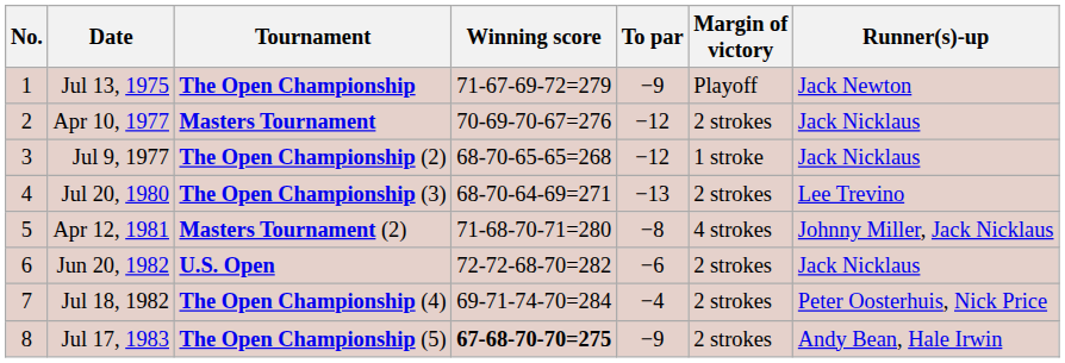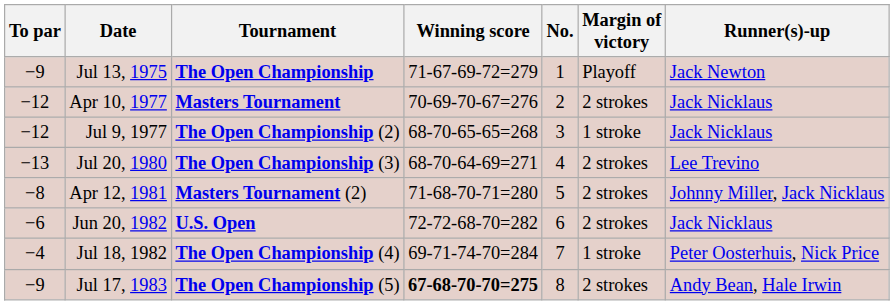 <table class="wikitable" style="font-size:95%;">
 <tr>
-<th>No.</th>
+<th>To par</th>
 <th>Date</th>
 <th>Tournament</th>
 <th>Winning score</th>
-<th>To par</th>
+<th>No.</th>
 <th>Margin of<br>victory</th>
 <th>Runner(s)-up</th>
 </tr>
 <tr style="background:#e5d1cb;">
-<td align=center>1</td>
+<td align=center>−9</td>
 <td align=right>Jul 13, <a href='#'>1975</a></td>
 <td><strong><a href='#'>The Open Championship</a></strong></td>
 <td align=right>71-67-69-72=279</td>
-<td align=center>−9</td>
+<td align=center>1</td>
 <td>Playoff</td>
 <td> <a href='#'>Jack Newton</a></td>
 </tr>
 <tr style="background:#e5d1cb;">
-<td align=center>2</td>
+<td align=center>−12</td>
 <td align=right>Apr 10, <a href='#'>1977</a></td>
 <td><strong><a href='#'>Masters Tournament</a></strong></td>
 <td align=right>70-69-70-67=276</td>
-<td align=center>−12</td>
+<td align=center>2</td>
 <td>2 strokes</td>
 <td> <a href='#'>Jack Nicklaus</a></td>
 </tr>
 <tr style="background:#e5d1cb;">
-<td align=center>3</td>
+<td align=center>−12</td>
 <td align=right>Jul 9, 1977</td>
 <td><strong><a href='#'>The Open Championship</a></strong> (2)</td>
 <td align=right>68-70-65-65=268</td>
-<td align=center>−12</td>
+<td align=center>3</td>
 <td>1 stroke</td>
 <td> <a href='#'>Jack Nicklaus</a></td>
 </tr>
 <tr style="background:#e5d1cb;">
-<td align=center>4</td>
+<td align=center>−13</td>
 <td align=right>Jul 20, <a href='#'>1980</a></td>
 <td><strong><a href='#'>The Open Championship</a></strong> (3)</td>
 <td align=right>68-70-64-69=271</td>
-<td align=center>−13</td>
+<td align=center>4</td>
 <td>2 strokes</td>
 <td> <a href='#'>Lee Trevino</a></td>
 </tr>
 <tr style="background:#e5d1cb;">
-<td align=center>5</td>
+<td align=center>−8</td>
 <td align=right>Apr 12, <a href='#'>1981</a></td>
 <td><strong><a href='#'>Masters Tournament</a></strong> (2)</td>
 <td align=right>71-68-70-71=280</td>
-<td align=center>−8</td>
-<td>4 strokes</td>
+<td align=center>5</td>
+<td>2 strokes</td>
 <td> <a href='#'>Johnny Miller</a>,  <a href='#'>Jack Nicklaus</a></td>
 </tr>
 <tr style="background:#e5d1cb;">
-<td align=center>6</td>
+<td align=center>−6</td>
 <td align=right>Jun 20, <a href='#'>1982</a></td>
 <td><strong><a href='#'>U.S. Open</a></strong></td>
 <td align=right>72-72-68-70=282</td>
-<td align=center>−6</td>
+<td align=center>6</td>
 <td>2 strokes</td>
 <td> <a href='#'>Jack Nicklaus</a></td>
 </tr>
 <tr style="background:#e5d1cb;">
-<td align=center>7</td>
+<td align=center>−4</td>
 <td align=right>Jul 18, 1982</td>
 <td><strong><a href='#'>The Open Championship</a></strong> (4)</td>
 <td align=right>69-71-74-70=284</td>
-<td align=center>−4</td>
-<td>2 strokes</td>
+<td align=center>7</td>
+<td>1 stroke</td>
 <td> <a href='#'>Peter Oosterhuis</a>,  <a href='#'>Nick Price</a></td>
 </tr>
 <tr style="background:#e5d1cb;">
-<td align=center>8</td>
+<td align=center>−9</td>
 <td align=right>Jul 17, <a href='#'>1983</a></td>
 <td><strong><a href='#'>The Open Championship</a></strong> (5)</td>
 <td align=right><strong>67-68-70-70=275</strong></td>
-<td align=center>−9</td>
+<td align=center>8</td>
 <td>2 strokes</td>
 <td> <a href='#'>Andy Bean</a>,  <a href='#'>Hale Irwin</a></td>
 </tr>
 </table>
